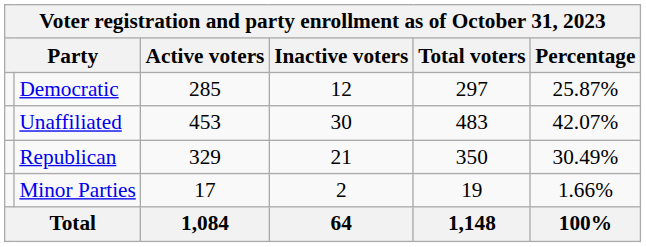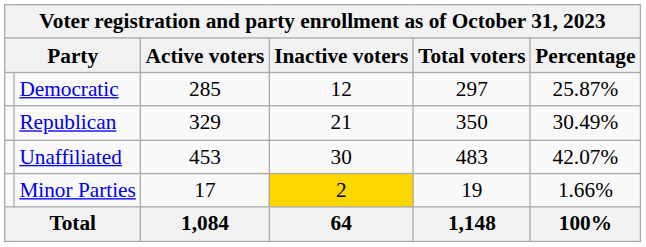 <table class=wikitable>
 <tr>
 <th colspan = 6>Voter registration and party enrollment as of October 31, 2023</th>
 </tr>
 <tr>
 <th colspan = 2>Party</th>
 <th>Active voters</th>
 <th>Inactive voters</th>
 <th>Total voters</th>
 <th>Percentage</th>
 </tr>
 <tr>
 <td></td>
 <td><a href='#'>Democratic</a></td>
 <td align = center>285</td>
 <td align = center>12</td>
 <td align = center>297</td>
 <td align = center>25.87%</td>
 </tr>
 <tr>
 <td></td>
+<td><a href='#'>Republican</a></td>
+<td align = center>329</td>
+<td align = center>21</td>
+<td align = center>350</td>
+<td align = center>30.49%</td>
+</tr>
+<tr>
+<td></td>
 <td><a href='#'>Unaffiliated</a></td>
 <td align = center>453</td>
 <td align = center>30</td>
 <td align = center>483</td>
 <td align = center>42.07%</td>
 </tr>
 <tr>
 <td></td>
-<td><a href='#'>Republican</a></td>
-<td align = center>329</td>
-<td align = center>21</td>
-<td align = center>350</td>
-<td align = center>30.49%</td>
-</tr>
-<tr>
-<td></td>
 <td><a href='#'>Minor Parties</a></td>
 <td align = center>17</td>
-<td align = center>2</td>
+<td align = center style="background: gold;">2</td>
 <td align = center>19</td>
 <td align = center>1.66%</td>
 </tr>
 <tr>
 <th colspan = 2>Total</th>
 <th align = center>1,084</th>
 <th align = center>64</th>
 <th align = center>1,148</th>
 <th align = center>100%</th>
 </tr>
 </table>
